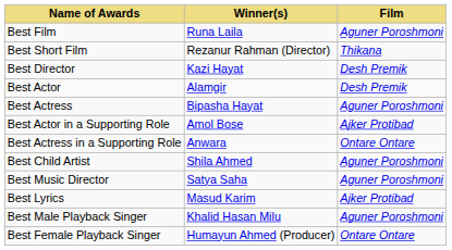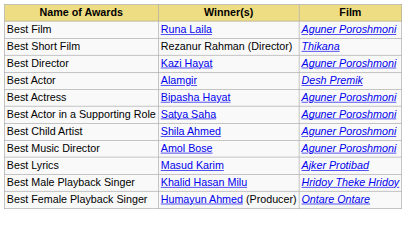 <table class="wikitable">
 <tr>
 <th style="background:#EEDD82;">Name of Awards</th>
 <th style="background:#EEDD82;">Winner(s)</th>
 <th style="background:#EEDD82;">Film</th>
 </tr>
 <tr>
 <td>Best Film</td>
 <td><a href='#'>Runa Laila</a></td>
 <td><em><a href='#'>Aguner Poroshmoni</a></em></td>
 </tr>
 <tr>
 <td>Best Short Film</td>
 <td>Rezanur Rahman (Director)</td>
 <td><em><a href='#'>Thikana</a></em></td>
 </tr>
 <tr>
 <td>Best Director</td>
 <td><a href='#'>Kazi Hayat</a></td>
-<td><em><a href='#'>Desh Premik</a></em></td>
+<td><em><a href='#'>Aguner Poroshmoni</a></em></td>
 </tr>
 <tr>
 <td>Best Actor</td>
 <td><a href='#'>Alamgir</a></td>
 <td><em><a href='#'>Desh Premik</a></em></td>
 </tr>
 <tr>
 <td>Best Actress</td>
 <td><a href='#'>Bipasha Hayat</a></td>
 <td><em><a href='#'>Aguner Poroshmoni</a></em></td>
 </tr>
 <tr>
 <td>Best Actor in a Supporting Role</td>
-<td><a href='#'>Amol Bose</a></td>
-<td><em><a href='#'>Ajker Protibad</a></em></td>
-</tr>
-<tr>
-<td>Best Actress in a Supporting Role</td>
-<td><a href='#'>Anwara</a></td>
-<td><em><a href='#'>Ontare Ontare</a></em></td>
+<td><a href='#'>Satya Saha</a></td>
+<td><em><a href='#'>Aguner Poroshmoni</a></em></td>
 </tr>
 <tr>
 <td>Best Child Artist</td>
 <td><a href='#'>Shila Ahmed</a></td>
 <td><em><a href='#'>Aguner Poroshmoni</a></em></td>
 </tr>
 <tr>
 <td>Best Music Director</td>
-<td><a href='#'>Satya Saha</a></td>
+<td><a href='#'>Amol Bose</a></td>
 <td><em><a href='#'>Aguner Poroshmoni</a></em></td>
 </tr>
 <tr>
 <td>Best Lyrics</td>
 <td><a href='#'>Masud Karim</a></td>
 <td><em><a href='#'>Ajker Protibad</a></em></td>
 </tr>
 <tr>
 <td>Best Male Playback Singer</td>
 <td><a href='#'>Khalid Hasan Milu</a></td>
-<td><em><a href='#'>Aguner Poroshmoni</a></em></td>
+<td><em><a href='#'>Hridoy Theke Hridoy</a></em></td>
 </tr>
 <tr>
 <td>Best Female Playback Singer</td>
 <td><a href='#'>Humayun Ahmed</a> (Producer)</td>
 <td><em><a href='#'>Ontare Ontare</a></em></td>
 </tr>
 </table>
